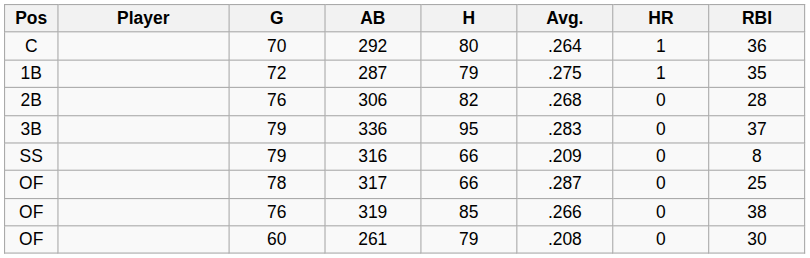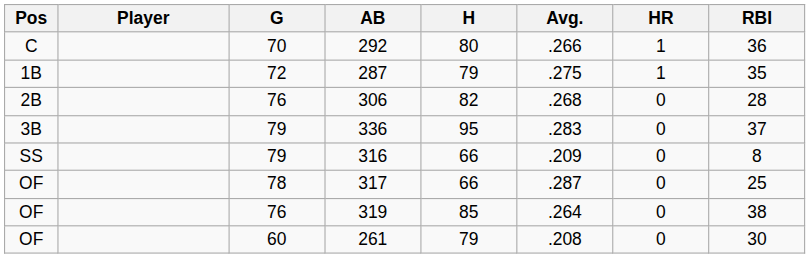 <table class="wikitable sortable">
 <tr>
 <th bgcolor="#DDDDFF" width="5%">Pos</th>
 <th bgcolor="#DDDDFF" width="16%">Player</th>
 <th bgcolor="#DDDDFF" width="9%">G</th>
 <th bgcolor="#DDDDFF" width="9%">AB</th>
 <th bgcolor="#DDDDFF" width="9%">H</th>
 <th bgcolor="#DDDDFF" width="9%">Avg.</th>
 <th bgcolor="#DDDDFF" width="9%">HR</th>
 <th bgcolor="#DDDDFF" width="9%">RBI</th>
 </tr>
 <tr align="center">
 <td>C</td>
 <td></td>
 <td>70</td>
 <td>292</td>
 <td>80</td>
-<td>.264</td>
+<td>.266</td>
 <td>1</td>
 <td>36</td>
 </tr>
 <tr align="center">
 <td>1B</td>
 <td></td>
 <td>72</td>
 <td>287</td>
 <td>79</td>
 <td>.275</td>
 <td>1</td>
 <td>35</td>
 </tr>
 <tr align="center">
 <td>2B</td>
 <td></td>
 <td>76</td>
 <td>306</td>
 <td>82</td>
 <td>.268</td>
 <td>0</td>
 <td>28</td>
 </tr>
 <tr align="center">
 <td>3B</td>
 <td></td>
 <td>79</td>
 <td>336</td>
 <td>95</td>
 <td>.283</td>
 <td>0</td>
 <td>37</td>
 </tr>
 <tr align="center">
 <td>SS</td>
 <td></td>
 <td>79</td>
 <td>316</td>
 <td>66</td>
 <td>.209</td>
 <td>0</td>
 <td>8</td>
 </tr>
 <tr align="center">
 <td>OF</td>
 <td></td>
 <td>78</td>
 <td>317</td>
 <td>66</td>
 <td>.287</td>
 <td>0</td>
 <td>25</td>
 </tr>
 <tr align="center">
 <td>OF</td>
 <td></td>
 <td>76</td>
 <td>319</td>
 <td>85</td>
-<td>.266</td>
+<td>.264</td>
 <td>0</td>
 <td>38</td>
 </tr>
 <tr align="center">
 <td>OF</td>
 <td></td>
 <td>60</td>
 <td>261</td>
 <td>79</td>
 <td>.208</td>
 <td>0</td>
 <td>30</td>
 </tr>
 </table>
